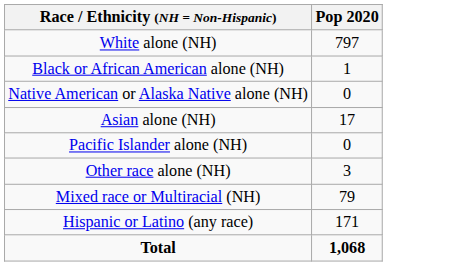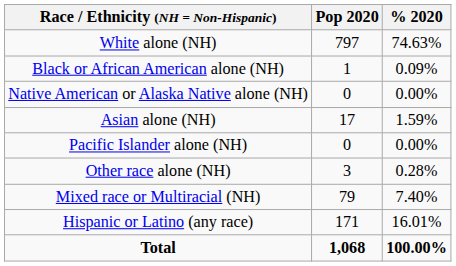 <table class="wikitable" style="text-align:center;">
 <tr>
 <th>Race / Ethnicity <small>(<em>NH = Non-Hispanic</em>)</small></th>
 <th>Pop 2020</th>
+<th>% 2020</th>
 </tr>
 <tr>
 <td><a href='#'>White</a> alone (NH)</td>
 <td>797</td>
+<td>74.63%</td>
 </tr>
 <tr>
 <td><a href='#'>Black or African American</a> alone (NH)</td>
 <td>1</td>
+<td>0.09%</td>
 </tr>
 <tr>
 <td><a href='#'>Native American</a> or <a href='#'>Alaska Native</a> alone (NH)</td>
 <td>0</td>
+<td>0.00%</td>
 </tr>
 <tr>
 <td><a href='#'>Asian</a> alone (NH)</td>
 <td>17</td>
+<td>1.59%</td>
 </tr>
 <tr>
 <td><a href='#'>Pacific Islander</a> alone (NH)</td>
 <td>0</td>
+<td>0.00%</td>
 </tr>
 <tr>
 <td><a href='#'>Other race</a> alone (NH)</td>
 <td>3</td>
+<td>0.28%</td>
 </tr>
 <tr>
 <td><a href='#'>Mixed race or Multiracial</a> (NH)</td>
 <td>79</td>
+<td>7.40%</td>
 </tr>
 <tr>
 <td><a href='#'>Hispanic or Latino</a> (any race)</td>
 <td>171</td>
+<td>16.01%</td>
 </tr>
 <tr>
 <td><strong>Total</strong></td>
 <td><strong>1,068</strong></td>
+<td><strong>100.00%</strong></td>
 </tr>
 </table>
